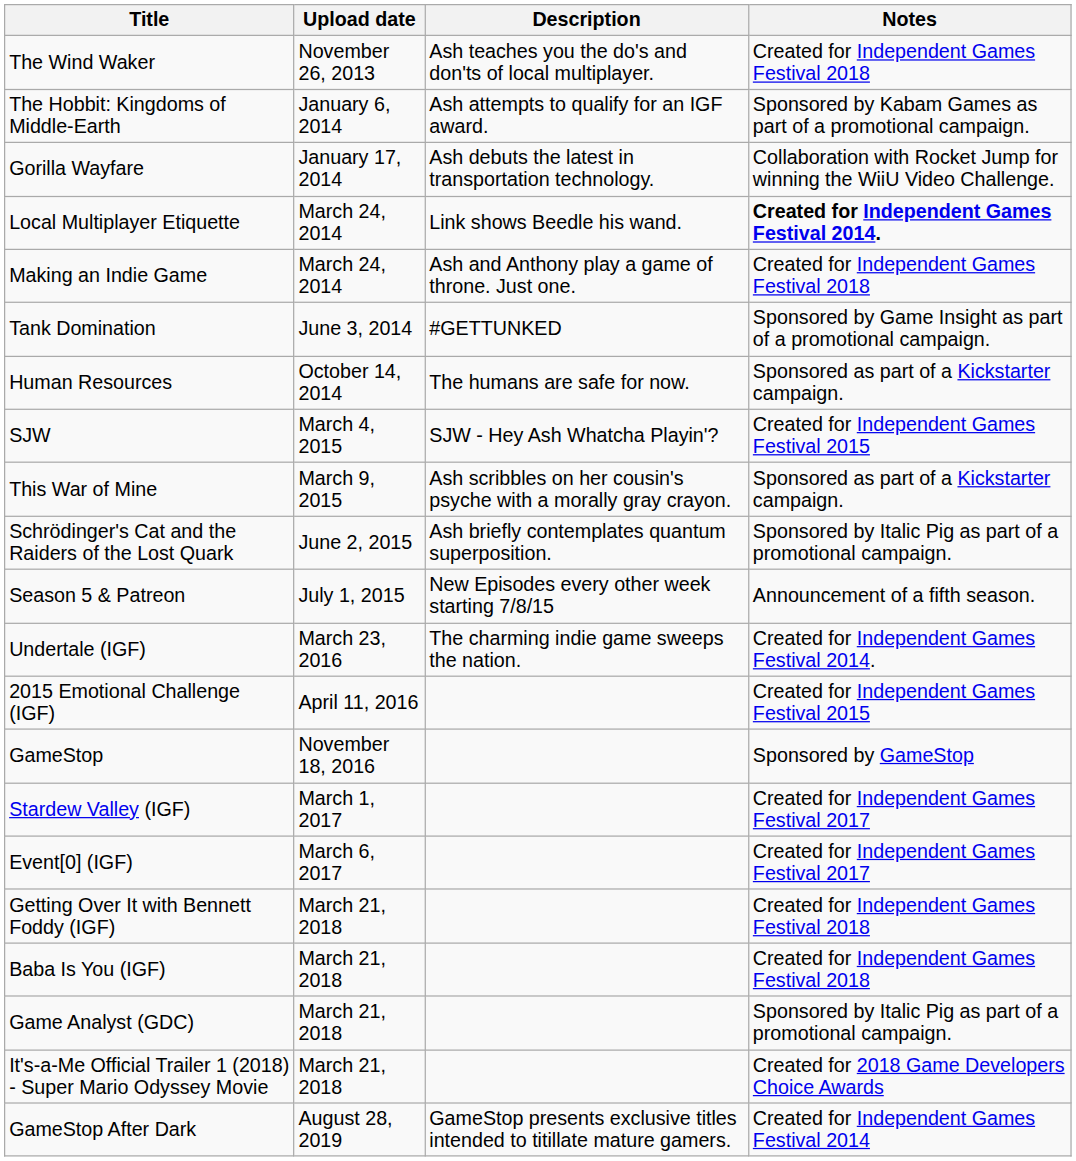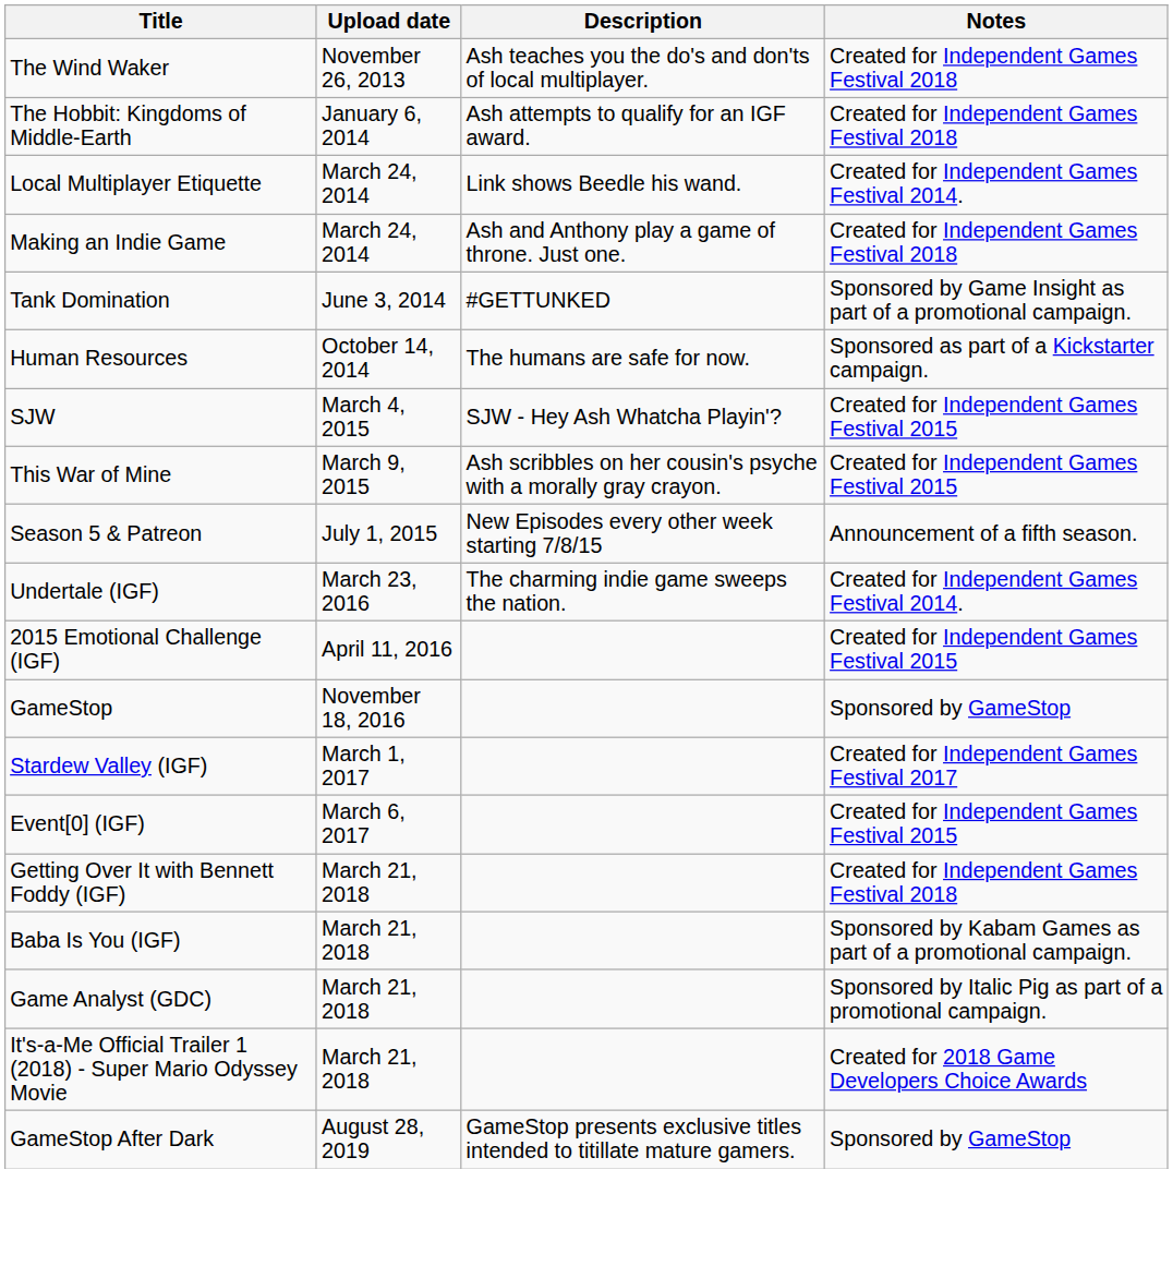 <table class="wikitable">
 <tr>
 <th>Title</th>
 <th>Upload date</th>
 <th>Description</th>
 <th>Notes</th>
 </tr>
 <tr>
 <td>The Wind Waker</td>
 <td>November 26, 2013</td>
 <td>Ash teaches you the do's and don'ts of local multiplayer.</td>
 <td>Created for <a href='#'>Independent Games Festival 2018</a></td>
 </tr>
 <tr>
 <td>The Hobbit: Kingdoms of Middle-Earth</td>
 <td>January 6, 2014</td>
 <td>Ash attempts to qualify for an IGF award.</td>
-<td>Sponsored by Kabam Games as part of a promotional campaign.</td>
-</tr>
-<tr>
-<td>Gorilla Wayfare</td>
-<td>January 17, 2014</td>
-<td>Ash debuts the latest in transportation technology.</td>
-<td>Collaboration with Rocket Jump for winning the WiiU Video Challenge.</td>
+<td>Created for <a href='#'>Independent Games Festival 2018</a></td>
 </tr>
 <tr>
 <td>Local Multiplayer Etiquette</td>
 <td>March 24, 2014</td>
 <td>Link shows Beedle his wand.</td>
-<td><strong>Created for <a href='#'>Independent Games Festival 2014</a>.</strong></td>
+<td>Created for <a href='#'>Independent Games Festival 2014</a>.</td>
 </tr>
 <tr>
 <td>Making an Indie Game</td>
 <td>March 24, 2014</td>
 <td>Ash and Anthony play a game of throne. Just one.</td>
 <td>Created for <a href='#'>Independent Games Festival 2018</a></td>
 </tr>
 <tr>
 <td>Tank Domination</td>
 <td>June 3, 2014</td>
 <td>#GETTUNKED</td>
 <td>Sponsored by Game Insight as part of a promotional campaign.</td>
 </tr>
 <tr>
 <td>Human Resources</td>
 <td>October 14, 2014</td>
 <td>The humans are safe for now.</td>
 <td>Sponsored as part of a <a href='#'>Kickstarter</a> campaign.</td>
 </tr>
 <tr>
 <td>SJW</td>
 <td>March 4, 2015</td>
 <td>SJW - Hey Ash Whatcha Playin'?</td>
 <td>Created for <a href='#'>Independent Games Festival 2015</a></td>
 </tr>
 <tr>
 <td>This War of Mine</td>
 <td>March 9, 2015</td>
 <td>Ash scribbles on her cousin's psyche with a morally gray crayon.</td>
-<td>Sponsored as part of a <a href='#'>Kickstarter</a> campaign.</td>
-</tr>
-<tr>
-<td>Schrödinger's Cat and the Raiders of the Lost Quark</td>
-<td>June 2, 2015</td>
-<td>Ash briefly contemplates quantum superposition.</td>
-<td>Sponsored by Italic Pig as part of a promotional campaign.</td>
+<td>Created for <a href='#'>Independent Games Festival 2015</a></td>
 </tr>
 <tr>
 <td>Season 5 & Patreon</td>
 <td>July 1, 2015</td>
 <td>New Episodes every other week starting 7/8/15</td>
 <td>Announcement of a fifth season.</td>
 </tr>
 <tr>
 <td>Undertale (IGF)</td>
 <td>March 23, 2016</td>
 <td>The charming indie game sweeps the nation.</td>
 <td>Created for <a href='#'>Independent Games Festival 2014</a>.</td>
 </tr>
 <tr>
 <td>2015 Emotional Challenge (IGF)</td>
 <td>April 11, 2016</td>
 <td></td>
 <td>Created for <a href='#'>Independent Games Festival 2015</a></td>
 </tr>
 <tr>
 <td>GameStop</td>
 <td>November 18, 2016</td>
 <td></td>
 <td>Sponsored by <a href='#'>GameStop</a></td>
 </tr>
 <tr>
 <td><a href='#'>Stardew Valley</a> (IGF)</td>
 <td>March 1, 2017</td>
 <td></td>
 <td>Created for <a href='#'>Independent Games Festival 2017</a></td>
 </tr>
 <tr>
 <td>Event[0] (IGF)</td>
 <td>March 6, 2017</td>
 <td></td>
-<td>Created for <a href='#'>Independent Games Festival 2017</a></td>
+<td>Created for <a href='#'>Independent Games Festival 2015</a></td>
 </tr>
 <tr>
 <td>Getting Over It with Bennett Foddy (IGF)</td>
 <td>March 21, 2018</td>
 <td></td>
 <td>Created for <a href='#'>Independent Games Festival 2018</a></td>
 </tr>
 <tr>
 <td>Baba Is You (IGF)</td>
 <td>March 21, 2018</td>
 <td></td>
-<td>Created for <a href='#'>Independent Games Festival 2018</a></td>
+<td>Sponsored by Kabam Games as part of a promotional campaign.</td>
 </tr>
 <tr>
 <td>Game Analyst (GDC)</td>
 <td>March 21, 2018</td>
 <td></td>
 <td>Sponsored by Italic Pig as part of a promotional campaign.</td>
 </tr>
 <tr>
 <td>It's-a-Me Official Trailer 1 (2018) - Super Mario Odyssey Movie</td>
 <td>March 21, 2018</td>
 <td></td>
 <td>Created for <a href='#'>2018 Game Developers Choice Awards</a></td>
 </tr>
 <tr>
 <td>GameStop After Dark</td>
 <td>August 28, 2019</td>
 <td>GameStop presents exclusive titles intended to titillate mature gamers.</td>
-<td>Created for <a href='#'>Independent Games Festival 2014</a></td>
+<td>Sponsored by <a href='#'>GameStop</a></td>
 </tr>
 </table>
